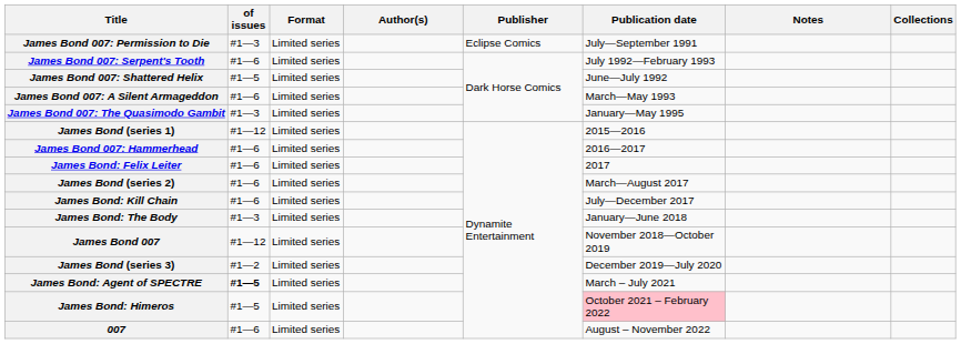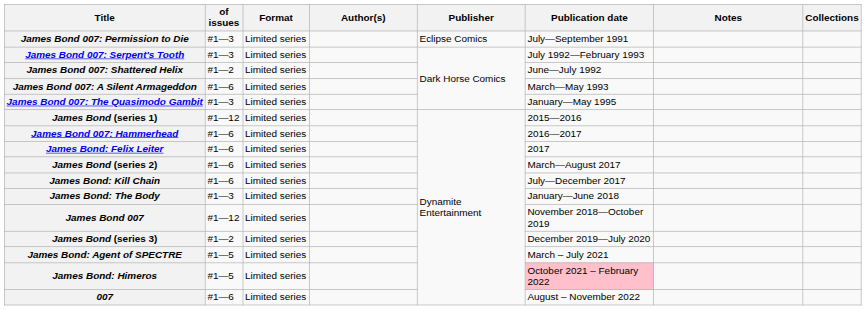 <table class="wikitable">
 <tr>
 <th>Title</th>
 <th style="width:40pt"> of issues</th>
 <th style="width:75pt">Format</th>
 <th style="width:125pt">Author(s)</th>
 <th style="width:125pt">Publisher</th>
 <th style="width:150pt">Publication date</th>
 <th style="width:175pt">Notes</th>
 <th>Collections</th>
 </tr>
 <tr>
 <th><em>James Bond 007: Permission to Die</em></th>
 <td>#1—3</td>
 <td>Limited series</td>
 <td></td>
 <td>Eclipse Comics</td>
 <td>July—September 1991</td>
 <td></td>
 <td></td>
 </tr>
 <tr>
 <th><em><a href='#'>James Bond 007: Serpent's Tooth</a></em></th>
-<td>#1—6</td>
+<td>#1—3</td>
 <td>Limited series</td>
 <td></td>
 <td rowspan="4">Dark Horse Comics</td>
 <td>July 1992—February 1993</td>
 <td></td>
 <td></td>
 </tr>
 <tr>
 <th><em>James Bond 007: Shattered Helix</em></th>
-<td>#1—5</td>
+<td>#1—2</td>
 <td>Limited series</td>
 <td></td>
 <td>June—July 1992</td>
 <td></td>
 <td></td>
 </tr>
 <tr>
 <th><em>James Bond 007: A Silent Armageddon</em></th>
 <td>#1—6</td>
 <td>Limited series</td>
 <td></td>
 <td>March—May 1993</td>
 <td></td>
 <td></td>
 </tr>
 <tr>
 <th><em><a href='#'>James Bond 007: The Quasimodo Gambit</a></em></th>
 <td>#1—3</td>
 <td>Limited series</td>
 <td></td>
 <td>January—May 1995</td>
 <td></td>
 <td></td>
 </tr>
 <tr>
 <th><em>James Bond</em> (series 1)</th>
 <td>#1—12</td>
 <td>Limited series</td>
 <td></td>
 <td rowspan="11">Dynamite Entertainment</td>
 <td>2015—2016</td>
 <td></td>
 <td></td>
 </tr>
 <tr>
 <th><em><a href='#'>James Bond 007: Hammerhead</a></em></th>
 <td>#1—6</td>
 <td>Limited series</td>
 <td></td>
 <td>2016—2017</td>
 <td></td>
 <td></td>
 </tr>
 <tr>
 <th><em><a href='#'>James Bond: Felix Leiter</a></em></th>
 <td>#1—6</td>
 <td>Limited series</td>
 <td></td>
 <td>2017</td>
 <td></td>
 <td></td>
 </tr>
 <tr>
 <th><em>James Bond</em> (series 2)</th>
 <td>#1—6</td>
 <td>Limited series</td>
 <td></td>
 <td>March—August 2017</td>
 <td></td>
 <td></td>
 </tr>
 <tr>
 <th><em>James Bond: Kill Chain</em></th>
 <td>#1—6</td>
 <td>Limited series</td>
 <td></td>
 <td>July—December 2017</td>
 <td></td>
 <td></td>
 </tr>
 <tr>
 <th><em>James Bond: The Body</em></th>
 <td>#1—3</td>
 <td>Limited series</td>
 <td></td>
 <td>January—June 2018</td>
 <td></td>
 <td></td>
 </tr>
 <tr>
 <th><em>James Bond 007</em></th>
 <td>#1—12</td>
 <td>Limited series</td>
 <td></td>
 <td>November 2018—October 2019</td>
 <td></td>
 <td></td>
 </tr>
 <tr>
 <th><em>James Bond</em> (series 3)</th>
 <td>#1—2</td>
 <td>Limited series</td>
 <td></td>
 <td>December 2019—July 2020</td>
 <td></td>
 <td></td>
 </tr>
 <tr>
 <th><em>James Bond: Agent of SPECTRE</em></th>
-<td><strong>#1—5</strong></td>
+<td>#1—5</td>
 <td>Limited series</td>
 <td></td>
 <td>March – July 2021</td>
 <td></td>
 <td></td>
 </tr>
 <tr>
 <th><em>James Bond: Himeros</em></th>
 <td>#1—5</td>
 <td>Limited series</td>
 <td></td>
 <td style="background: pink;">October 2021 – February 2022</td>
 <td></td>
 <td></td>
 </tr>
 <tr>
 <th><em>007</em></th>
 <td>#1—6</td>
 <td>Limited series</td>
 <td></td>
 <td>August – November 2022</td>
 <td></td>
 <td></td>
 </tr>
 </table>
